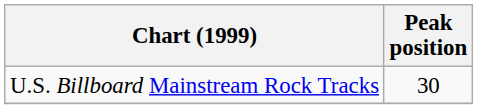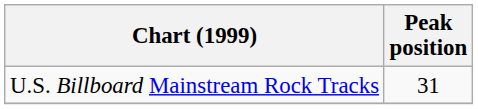 <table class="wikitable sortable">
 <tr>
 <th>Chart (1999)</th>
 <th>Peak<br>position</th>
 </tr>
 <tr>
 <td align="left">U.S. <em>Billboard</em> <a href='#'>Mainstream Rock Tracks</a></td>
-<td align="center">30</td>
+<td align="center">31</td>
 </tr>
 <tr>
 </tr>
 </table>
